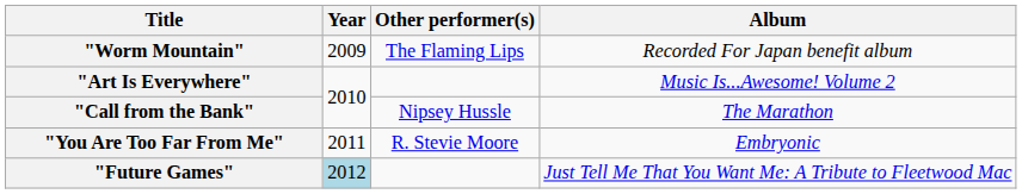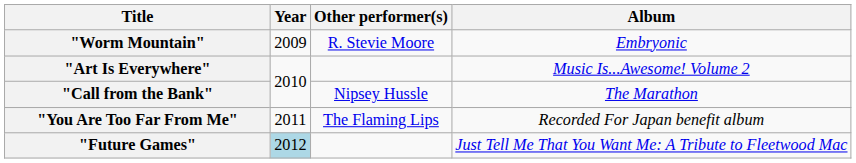 <table class="wikitable plainrowheaders" style="text-align:center;">
 <tr>
 <th scope="col" style="width:16em;">Title</th>
 <th scope="col">Year</th>
 <th scope="col">Other performer(s)</th>
 <th scope="col">Album</th>
 </tr>
 <tr>
 <th scope="row">"Worm Mountain"</th>
 <td>2009</td>
-<td><a href='#'>The Flaming Lips</a></td>
-<td><em>Recorded For Japan benefit album</em></td>
+<td><a href='#'>R. Stevie Moore</a></td>
+<td><em><a href='#'>Embryonic</a></em></td>
 </tr>
 <tr>
 <th scope="row">"Art Is Everywhere"</th>
 <td rowspan="2">2010</td>
 <td></td>
 <td><em><a href='#'>Music Is...Awesome! Volume 2</a></em></td>
 </tr>
 <tr>
 <th scope="row">"Call from the Bank"</th>
 <td><a href='#'>Nipsey Hussle</a></td>
 <td><em><a href='#'>The Marathon</a></em></td>
 </tr>
 <tr>
 <th scope="row">"You Are Too Far From Me"</th>
 <td>2011</td>
-<td><a href='#'>R. Stevie Moore</a></td>
-<td><em><a href='#'>Embryonic</a></em></td>
+<td><a href='#'>The Flaming Lips</a></td>
+<td><em>Recorded For Japan benefit album</em></td>
 </tr>
 <tr>
 <th scope="row">"Future Games"</th>
 <td style="background: lightblue;">2012</td>
 <td></td>
 <td><em><a href='#'>Just Tell Me That You Want Me: A Tribute to Fleetwood Mac</a></em></td>
 </tr>
 </table>
